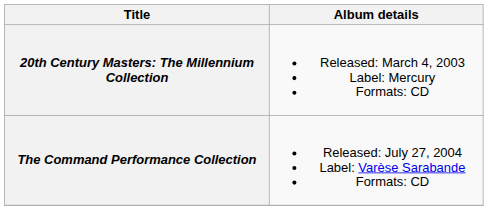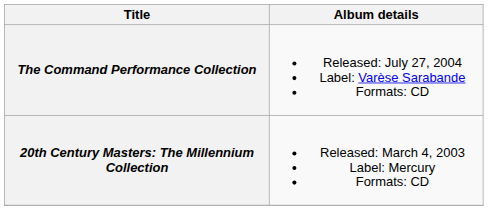 <table class="wikitable plainrowheaders" style="text-align:center;">
 <tr>
 <th scope="col" style="width:20em;">Title</th>
 <th scope="col" style="width:16em;">Album details</th>
 </tr>
 <tr>
+<th scope="row"><em>The Command Performance Collection</em></th>
+<td><br><ul><li>Released: July 27, 2004</li><li>Label: <a href='#'>Varèse Sarabande</a></li><li>Formats: CD</li></ul></td>
+</tr>
+<tr>
 <th scope="row"><em>20th Century Masters: The Millennium Collection</em></th>
 <td><br><ul><li>Released: March 4, 2003</li><li>Label: Mercury</li><li>Formats: CD</li></ul></td>
 </tr>
 <tr>
-<th scope="row"><em>The Command Performance Collection</em></th>
-<td><br><ul><li>Released: July 27, 2004</li><li>Label: <a href='#'>Varèse Sarabande</a></li><li>Formats: CD</li></ul></td>
-</tr>
-<tr>
 </tr>
 </table>
